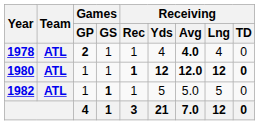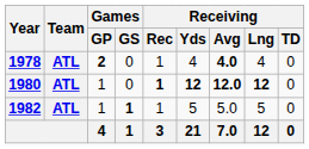 <table class="wikitable" style="text-align:center">
 <tr>
 <th rowspan="2">Year</th>
 <th rowspan="2">Team</th>
 <th colspan="2">Games</th>
 <th colspan="5">Receiving</th>
 </tr>
 <tr>
 <th>GP</th>
 <th>GS</th>
 <th>Rec</th>
 <th>Yds</th>
 <th>Avg</th>
 <th>Lng</th>
 <th>TD</th>
 </tr>
 <tr>
 <th><a href='#'>1978</a></th>
 <th><a href='#'>ATL</a></th>
 <td><strong>2</strong></td>
-<td>1</td>
+<td>0</td>
 <td>1</td>
 <td>4</td>
 <td><strong>4.0</strong></td>
 <td>4</td>
 <td>0</td>
 </tr>
 <tr>
 <th><a href='#'>1980</a></th>
 <th><a href='#'>ATL</a></th>
 <td>1</td>
-<td>1</td>
+<td>0</td>
 <td><strong>1</strong></td>
 <td><strong>12</strong></td>
 <td><strong>12.0</strong></td>
 <td><strong>12</strong></td>
-<td><strong>0</strong></td>
+<td>0</td>
 </tr>
 <tr>
 <th><a href='#'>1982</a></th>
 <th><a href='#'>ATL</a></th>
 <td>1</td>
 <td><strong>1</strong></td>
 <td>1</td>
 <td>5</td>
 <td>5.0</td>
 <td>5</td>
 <td>0</td>
 </tr>
 <tr>
 <th colspan="2"></th>
 <th>4</th>
 <th>1</th>
 <th>3</th>
 <th>21</th>
 <th>7.0</th>
 <th>12</th>
 <th>0</th>
 </tr>
 </table>
